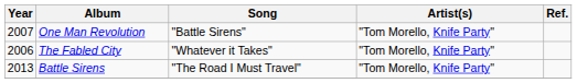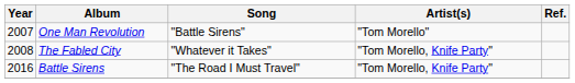 <table class="wikitable">
 <tr>
 <th>Year</th>
 <th width="175">Album</th>
 <th width="250">Song</th>
 <th width="250">Artist(s)</th>
 <th>Ref.</th>
 </tr>
 <tr>
 <td align="center" rowspan="1">2007</td>
 <td><em><a href='#'>One Man Revolution</a></em></td>
 <td>"Battle Sirens"</td>
-<td>"Tom Morello, <a href='#'>Knife Party</a>"</td>
+<td>"Tom Morello"</td>
 <td align="center"></td>
 </tr>
 <tr>
-<td align="center" rowspan="1">2006</td>
+<td align="center" rowspan="1">2008</td>
 <td><em><a href='#'>The Fabled City</a></em></td>
 <td>"Whatever it Takes"</td>
 <td>"Tom Morello, <a href='#'>Knife Party</a>"</td>
 <td align="center"></td>
 </tr>
 <tr>
-<td align="center" rowspan="1">2013</td>
+<td align="center" rowspan="1">2016</td>
 <td><em><a href='#'>Battle Sirens</a></em></td>
 <td>"The Road I Must Travel"</td>
 <td>"Tom Morello, <a href='#'>Knife Party</a>"</td>
 <td align="center"></td>
 </tr>
 <tr>
 </tr>
 </table>
